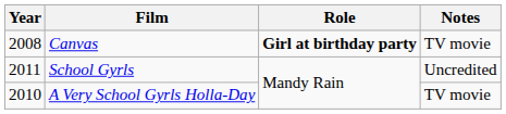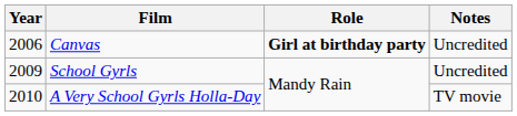 <table class="wikitable">
 <tr>
 <th>Year</th>
 <th>Film</th>
 <th>Role</th>
 <th>Notes</th>
 </tr>
 <tr>
-<td>2008</td>
+<td>2006</td>
 <td><em><a href='#'>Canvas</a></em></td>
 <td><strong>Girl at birthday party</strong></td>
-<td>TV movie</td>
+<td>Uncredited</td>
 </tr>
 <tr>
-<td>2011</td>
+<td>2009</td>
 <td><em><a href='#'>School Gyrls</a></em></td>
 <td rowspan="2">Mandy Rain</td>
 <td>Uncredited</td>
 </tr>
 <tr>
 <td>2010</td>
 <td><em><a href='#'>A Very School Gyrls Holla-Day</a></em></td>
 <td>TV movie</td>
 </tr>
 </table>
